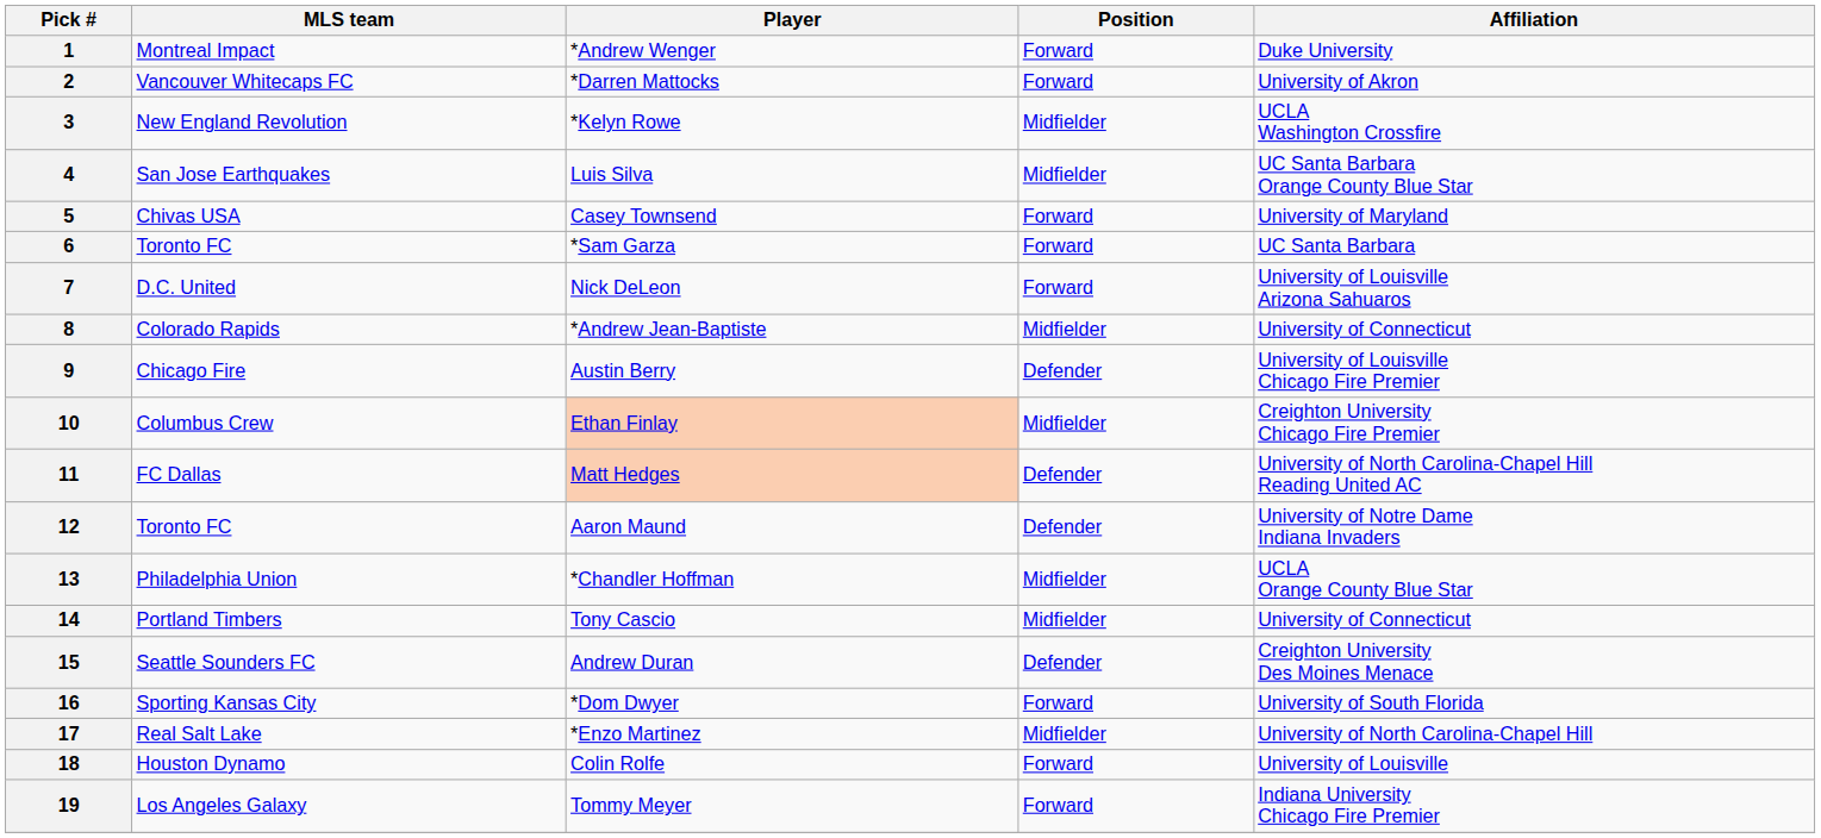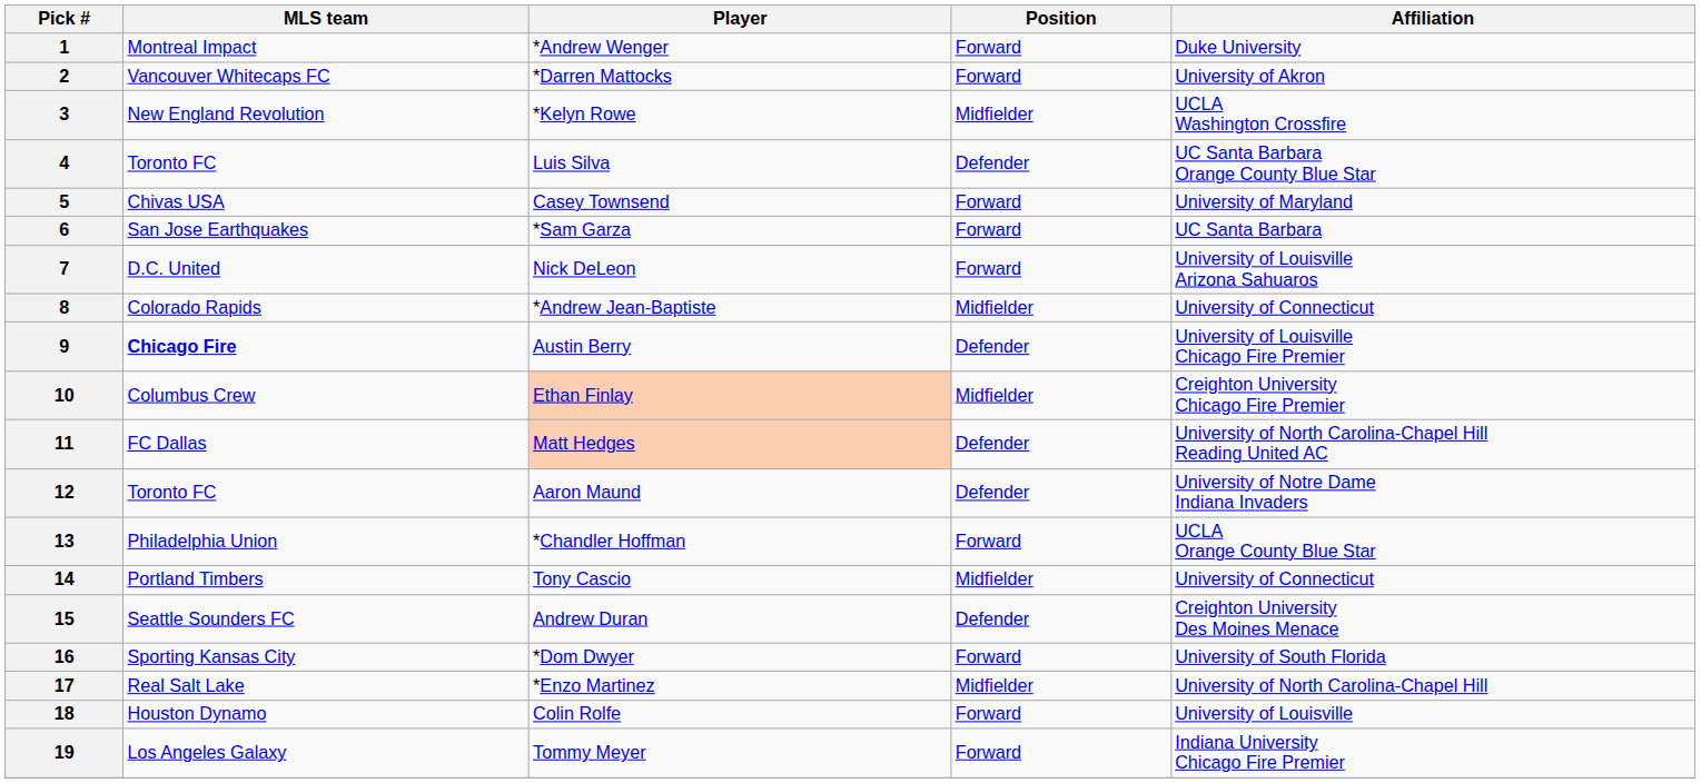 <table class="wikitable sortable" style="width:95%">
 <tr>
 <th width=7%>Pick #</th>
 <th width=24%>MLS team</th>
 <th width=25%>Player</th>
 <th width=13%>Position</th>
 <th>Affiliation</th>
 </tr>
 <tr>
 <th>1</th>
 <td><a href='#'>Montreal Impact</a></td>
 <td> *<a href='#'>Andrew Wenger</a></td>
 <td><a href='#'>Forward</a></td>
 <td><a href='#'>Duke University</a></td>
 </tr>
 <tr>
 <th>2</th>
 <td><a href='#'>Vancouver Whitecaps FC</a></td>
 <td> *<a href='#'>Darren Mattocks</a></td>
 <td><a href='#'>Forward</a></td>
 <td><a href='#'>University of Akron</a></td>
 </tr>
 <tr>
 <th>3</th>
 <td><a href='#'>New England Revolution</a></td>
 <td> *<a href='#'>Kelyn Rowe</a></td>
 <td><a href='#'>Midfielder</a></td>
 <td><a href='#'>UCLA</a><br><a href='#'>Washington Crossfire</a></td>
 </tr>
 <tr>
 <th>4</th>
-<td><a href='#'>San Jose Earthquakes</a></td>
+<td><a href='#'>Toronto FC</a></td>
 <td> <a href='#'>Luis Silva</a></td>
-<td><a href='#'>Midfielder</a></td>
+<td><a href='#'>Defender</a></td>
 <td><a href='#'>UC Santa Barbara</a><br><a href='#'>Orange County Blue Star</a></td>
 </tr>
 <tr>
 <th>5</th>
 <td><a href='#'>Chivas USA</a></td>
 <td> <a href='#'>Casey Townsend</a></td>
 <td><a href='#'>Forward</a></td>
 <td><a href='#'>University of Maryland</a></td>
 </tr>
 <tr>
 <th>6</th>
-<td><a href='#'>Toronto FC</a></td>
+<td><a href='#'>San Jose Earthquakes</a></td>
 <td> *<a href='#'>Sam Garza</a></td>
 <td><a href='#'>Forward</a></td>
 <td><a href='#'>UC Santa Barbara</a></td>
 </tr>
 <tr>
 <th>7</th>
 <td><a href='#'>D.C. United</a></td>
 <td> <a href='#'>Nick DeLeon</a></td>
 <td><a href='#'>Forward</a></td>
 <td><a href='#'>University of Louisville</a><br><a href='#'>Arizona Sahuaros</a></td>
 </tr>
 <tr>
 <th>8</th>
 <td><a href='#'>Colorado Rapids</a></td>
 <td> *<a href='#'>Andrew Jean-Baptiste</a></td>
 <td><a href='#'>Midfielder</a></td>
 <td><a href='#'>University of Connecticut</a></td>
 </tr>
 <tr>
 <th>9</th>
-<td><a href='#'>Chicago Fire</a></td>
+<td><strong><a href='#'>Chicago Fire</a></strong></td>
 <td> <a href='#'>Austin Berry</a></td>
 <td><a href='#'>Defender</a></td>
 <td><a href='#'>University of Louisville</a><br><a href='#'>Chicago Fire Premier</a></td>
 </tr>
 <tr>
 <th>10</th>
 <td><a href='#'>Columbus Crew</a></td>
 <td bgcolor="#FBCEB1"> <a href='#'>Ethan Finlay</a></td>
 <td><a href='#'>Midfielder</a></td>
 <td><a href='#'>Creighton University</a><br><a href='#'>Chicago Fire Premier</a></td>
 </tr>
 <tr>
 <th>11</th>
 <td><a href='#'>FC Dallas</a></td>
 <td bgcolor="#FBCEB1"> <a href='#'>Matt Hedges</a></td>
 <td><a href='#'>Defender</a></td>
 <td><a href='#'>University of North Carolina-Chapel Hill</a><br><a href='#'>Reading United AC</a></td>
 </tr>
 <tr>
 <th>12</th>
 <td><a href='#'>Toronto FC</a></td>
 <td> <a href='#'>Aaron Maund</a></td>
 <td><a href='#'>Defender</a></td>
 <td><a href='#'>University of Notre Dame</a><br><a href='#'>Indiana Invaders</a></td>
 </tr>
 <tr>
 <th>13</th>
 <td><a href='#'>Philadelphia Union</a></td>
 <td> *<a href='#'>Chandler Hoffman</a></td>
-<td><a href='#'>Midfielder</a></td>
+<td><a href='#'>Forward</a></td>
 <td><a href='#'>UCLA</a><br><a href='#'>Orange County Blue Star</a></td>
 </tr>
 <tr>
 <th>14</th>
 <td><a href='#'>Portland Timbers</a></td>
 <td> <a href='#'>Tony Cascio</a></td>
 <td><a href='#'>Midfielder</a></td>
 <td><a href='#'>University of Connecticut</a></td>
 </tr>
 <tr>
 <th>15</th>
 <td><a href='#'>Seattle Sounders FC</a></td>
 <td> <a href='#'>Andrew Duran</a></td>
 <td><a href='#'>Defender</a></td>
 <td><a href='#'>Creighton University</a><br><a href='#'>Des Moines Menace</a></td>
 </tr>
 <tr>
 <th>16</th>
 <td><a href='#'>Sporting Kansas City</a></td>
 <td> *<a href='#'>Dom Dwyer</a></td>
 <td><a href='#'>Forward</a></td>
 <td><a href='#'>University of South Florida</a></td>
 </tr>
 <tr>
 <th>17</th>
 <td><a href='#'>Real Salt Lake</a></td>
 <td> *<a href='#'>Enzo Martinez</a></td>
 <td><a href='#'>Midfielder</a></td>
 <td><a href='#'>University of North Carolina-Chapel Hill</a></td>
 </tr>
 <tr>
 <th>18</th>
 <td><a href='#'>Houston Dynamo</a></td>
 <td> <a href='#'>Colin Rolfe</a></td>
 <td><a href='#'>Forward</a></td>
 <td><a href='#'>University of Louisville</a></td>
 </tr>
 <tr>
 <th>19</th>
 <td><a href='#'>Los Angeles Galaxy</a></td>
 <td> <a href='#'>Tommy Meyer</a></td>
 <td><a href='#'>Forward</a></td>
 <td><a href='#'>Indiana University</a><br><a href='#'>Chicago Fire Premier</a></td>
 </tr>
 <tr>
 </tr>
 </table>
